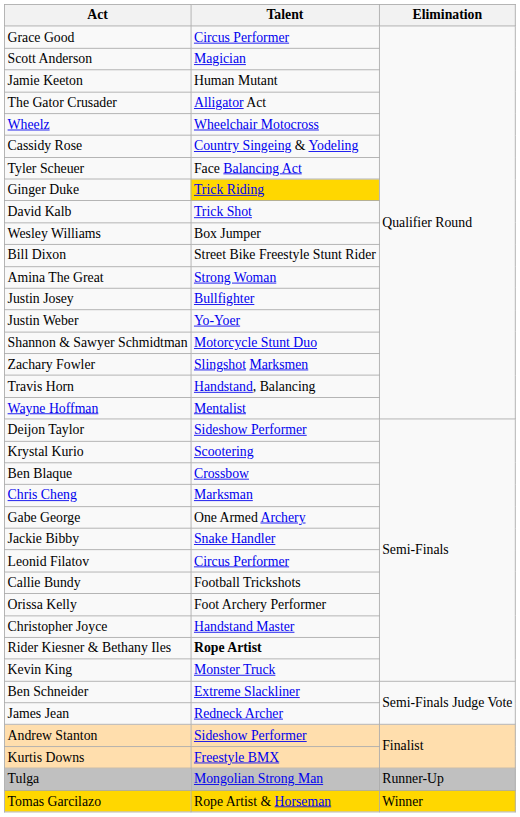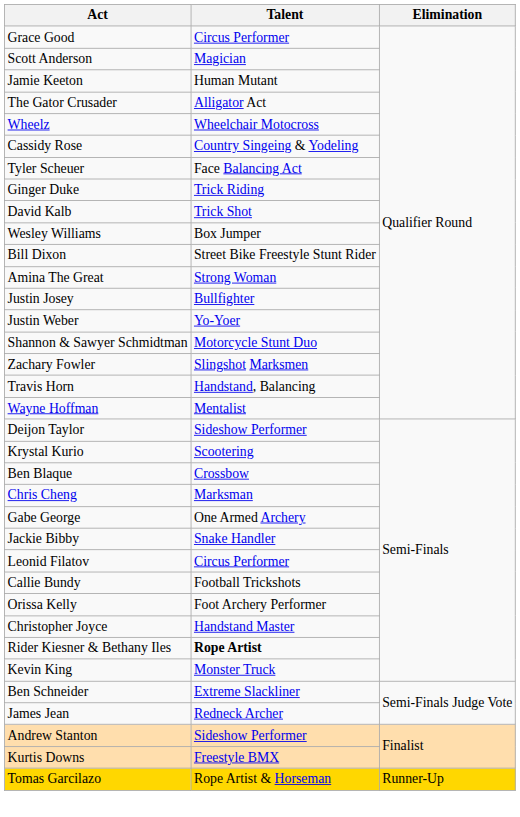 <table class="wikitable">
 <tr>
 <th>Act</th>
 <th>Talent</th>
 <th>Elimination</th>
 </tr>
 <tr>
 <td>Grace Good</td>
 <td><a href='#'>Circus Performer</a></td>
 <td rowspan="18">Qualifier Round</td>
 </tr>
 <tr>
 <td>Scott Anderson</td>
 <td><a href='#'>Magician</a></td>
 </tr>
 <tr>
 <td>Jamie Keeton</td>
 <td>Human Mutant</td>
 </tr>
 <tr>
 <td>The Gator Crusader</td>
 <td><a href='#'>Alligator</a> Act</td>
 </tr>
 <tr>
 <td><a href='#'>Wheelz</a></td>
 <td><a href='#'>Wheelchair Motocross</a></td>
 </tr>
 <tr>
 <td>Cassidy Rose</td>
 <td><a href='#'>Country Singeing</a> & <a href='#'>Yodeling</a></td>
 </tr>
 <tr>
 <td>Tyler Scheuer</td>
 <td>Face <a href='#'>Balancing Act</a></td>
 </tr>
 <tr>
 <td>Ginger Duke</td>
-<td style="background: gold;"><a href='#'>Trick Riding</a></td>
+<td><a href='#'>Trick Riding</a></td>
 </tr>
 <tr>
 <td>David Kalb</td>
 <td><a href='#'>Trick Shot</a></td>
 </tr>
 <tr>
 <td>Wesley Williams</td>
 <td>Box Jumper</td>
 </tr>
 <tr>
 <td>Bill Dixon</td>
 <td>Street Bike Freestyle Stunt Rider</td>
 </tr>
 <tr>
 <td>Amina The Great</td>
 <td><a href='#'>Strong Woman</a></td>
 </tr>
 <tr>
 <td>Justin Josey</td>
 <td><a href='#'>Bullfighter</a></td>
 </tr>
 <tr>
 <td>Justin Weber</td>
 <td><a href='#'>Yo-Yoer</a></td>
 </tr>
 <tr>
 <td>Shannon & Sawyer Schmidtman</td>
 <td><a href='#'>Motorcycle Stunt Duo</a></td>
 </tr>
 <tr>
 <td>Zachary Fowler</td>
 <td><a href='#'>Slingshot</a> <a href='#'>Marksmen</a></td>
 </tr>
 <tr>
 <td>Travis Horn</td>
 <td><a href='#'>Handstand</a>, Balancing</td>
 </tr>
 <tr>
 <td><a href='#'>Wayne Hoffman</a></td>
 <td><a href='#'>Mentalist</a></td>
 </tr>
 <tr>
 <td>Deijon Taylor</td>
 <td><a href='#'>Sideshow Performer</a></td>
 <td rowspan="12">Semi-Finals</td>
 </tr>
 <tr>
 <td>Krystal Kurio</td>
 <td><a href='#'>Scootering</a></td>
 </tr>
 <tr>
 <td>Ben Blaque</td>
 <td><a href='#'>Crossbow</a></td>
 </tr>
 <tr>
 <td><a href='#'>Chris Cheng</a></td>
 <td><a href='#'>Marksman</a></td>
 </tr>
 <tr>
 <td>Gabe George</td>
 <td>One Armed <a href='#'>Archery</a></td>
 </tr>
 <tr>
 <td>Jackie Bibby</td>
 <td><a href='#'>Snake Handler</a></td>
 </tr>
 <tr>
 <td>Leonid Filatov</td>
 <td><a href='#'>Circus Performer</a></td>
 </tr>
 <tr>
 <td>Callie Bundy</td>
 <td>Football Trickshots</td>
 </tr>
 <tr>
 <td>Orissa Kelly</td>
 <td>Foot Archery Performer</td>
 </tr>
 <tr>
 <td>Christopher Joyce</td>
 <td><a href='#'>Handstand Master</a></td>
 </tr>
 <tr>
 <td>Rider Kiesner & Bethany Iles</td>
 <td><strong>Rope Artist</strong></td>
 </tr>
 <tr>
 <td>Kevin King</td>
 <td><a href='#'>Monster Truck</a></td>
 </tr>
 <tr>
 <td>Ben Schneider</td>
 <td><a href='#'>Extreme Slackliner</a></td>
 <td rowspan="2">Semi-Finals Judge Vote</td>
 </tr>
 <tr>
 <td>James Jean</td>
 <td><a href='#'>Redneck Archer</a></td>
 </tr>
 <tr style="background:NavajoWhite;"|>
 <td>Andrew Stanton</td>
 <td><a href='#'>Sideshow Performer</a></td>
 <td rowspan="2">Finalist</td>
 </tr>
 <tr style="background:NavajoWhite;"|>
 <td>Kurtis Downs </td>
 <td><a href='#'>Freestyle BMX</a></td>
 </tr>
-<tr style="background:silver;"|>
-<td>Tulga</td>
-<td><a href='#'>Mongolian Strong Man</a></td>
-<td>Runner-Up</td>
-</tr>
 <tr style="background:gold;"|>
 <td>Tomas Garcilazo</td>
 <td>Rope Artist & <a href='#'>Horseman</a></td>
-<td>Winner</td>
+<td>Runner-Up</td>
 </tr>
 </table>
